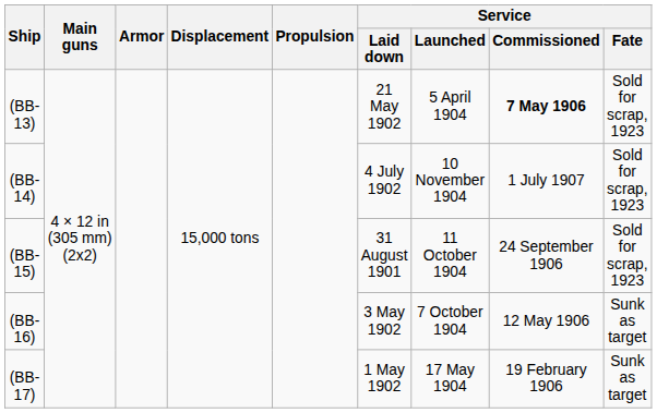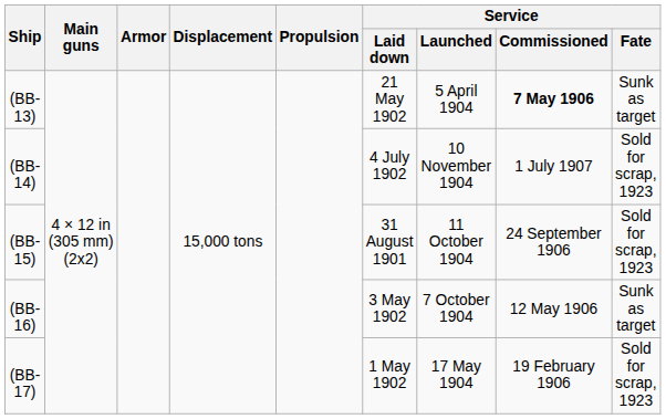 <table class="wikitable" style="width:98%;">
 <tr valign="center">
 <th scope="col" rowspan="2" style="text-align:center; width:14%;">Ship</th>
 <th scope="col" style="text-align:center;" rowspan="2">Main guns</th>
 <th scope="col" style="text-align:center;" rowspan="2">Armor</th>
 <th scope="col" style="text-align:center;" rowspan="2">Displacement</th>
 <th scope="col" style="text-align:center;" rowspan="2">Propulsion</th>
 <th scope="col" style="text-align:center;" colspan="4">Service</th>
 </tr>
 <tr valign="top">
 <th scope="col" style="text-align:center;">Laid down</th>
 <th scope="col" style="text-align:center;">Launched</th>
 <th scope="col" style="text-align:center;">Commissioned</th>
 <th scope="col" style="text-align:center;">Fate</th>
 </tr>
 <tr>
 <td style="text-align:center"><br>(BB-13)</td>
 <td style="text-align:center;" rowspan="5">4 × 12 in (305 mm) (2x2)</td>
 <td style="text-align:center;" rowspan="5"></td>
 <td style="text-align:center;" rowspan="5">15,000 tons</td>
 <td style="text-align:center;" rowspan="5"></td>
 <td style="text-align:center">21 May 1902</td>
 <td style="text-align:center">5 April 1904</td>
 <td style="text-align:center"><strong>7 May 1906</strong></td>
-<td style="text-align:center">Sold for scrap, 1923</td>
+<td style="text-align:center">Sunk as target</td>
 </tr>
 <tr>
 <td style="text-align:center"><br>(BB-14)</td>
 <td style="text-align:center">4 July 1902</td>
 <td style="text-align:center">10 November 1904</td>
 <td style="text-align:center">1 July 1907</td>
 <td style="text-align:center">Sold for scrap, 1923</td>
 </tr>
 <tr>
 <td style="text-align:center"><br>(BB-15)</td>
 <td style="text-align:center">31 August 1901</td>
 <td style="text-align:center">11 October 1904</td>
 <td style="text-align:center">24 September 1906</td>
 <td style="text-align:center">Sold for scrap, 1923</td>
 </tr>
 <tr>
 <td style="text-align:center"><br>(BB-16)</td>
 <td style="text-align:center">3 May 1902</td>
 <td style="text-align:center">7 October 1904</td>
 <td style="text-align:center">12 May 1906</td>
 <td style="text-align:center">Sunk as target</td>
 </tr>
 <tr>
 <td style="text-align:center"><br>(BB-17)</td>
 <td style="text-align:center">1 May 1902</td>
 <td style="text-align:center">17 May 1904</td>
 <td style="text-align:center">19 February 1906</td>
-<td style="text-align:center">Sunk as target</td>
+<td style="text-align:center">Sold for scrap, 1923</td>
 </tr>
 </table>
